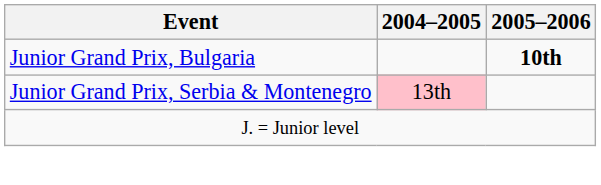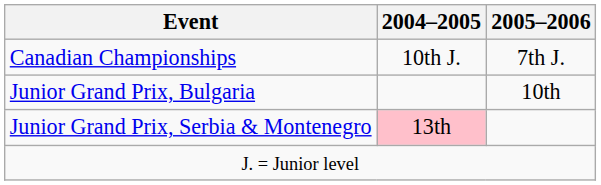 <table class="wikitable" style="text-align:center">
 <tr>
 <th>Event</th>
 <th>2004–2005</th>
 <th>2005–2006</th>
 </tr>
 <tr>
+<td align=left><a href='#'>Canadian Championships</a></td>
+<td>10th J.</td>
+<td>7th J.</td>
+</tr>
+<tr>
 <td align=left><a href='#'>Junior Grand Prix, Bulgaria</a></td>
 <td></td>
-<td><strong>10th</strong></td>
+<td>10th</td>
 </tr>
 <tr>
 <td align=left><a href='#'>Junior Grand Prix, Serbia & Montenegro</a></td>
 <td style="background: pink;">13th</td>
 <td></td>
 </tr>
 <tr>
 <td colspan=3 align=center><small> J. = Junior level </small></td>
 </tr>
 </table>
